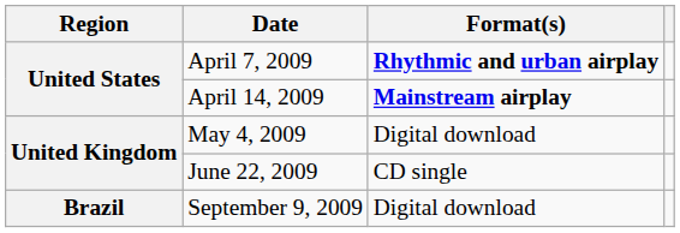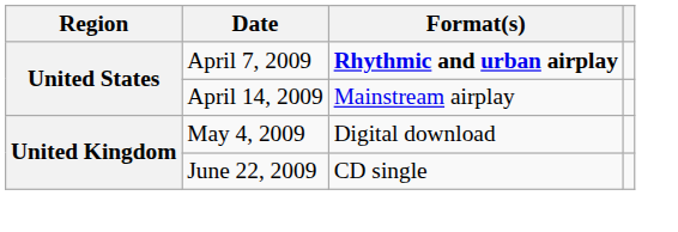 <table class="wikitable plainrowheaders">
 <tr>
 <th scope="col">Region</th>
 <th scope="col">Date</th>
 <th scope="col">Format(s)</th>
 <th scope="col"></th>
 </tr>
 <tr>
 <th scope="row" rowspan="2">United States</th>
 <td>April 7, 2009</td>
 <td><strong><a href='#'>Rhythmic</a> and <a href='#'>urban</a> airplay</strong></td>
 <td></td>
 </tr>
 <tr>
 <td>April 14, 2009</td>
-<td><strong><a href='#'>Mainstream</a> airplay</strong></td>
+<td><a href='#'>Mainstream</a> airplay</td>
 <td></td>
 </tr>
 <tr>
 <th scope="row" rowspan="2">United Kingdom</th>
 <td>May 4, 2009</td>
 <td>Digital download</td>
 <td></td>
 </tr>
 <tr>
 <td>June 22, 2009</td>
 <td>CD single</td>
 <td></td>
 </tr>
-<tr>
-<th scope="row">Brazil</th>
-<td>September 9, 2009</td>
-<td>Digital download</td>
-<td></td>
-</tr>
 </table>
